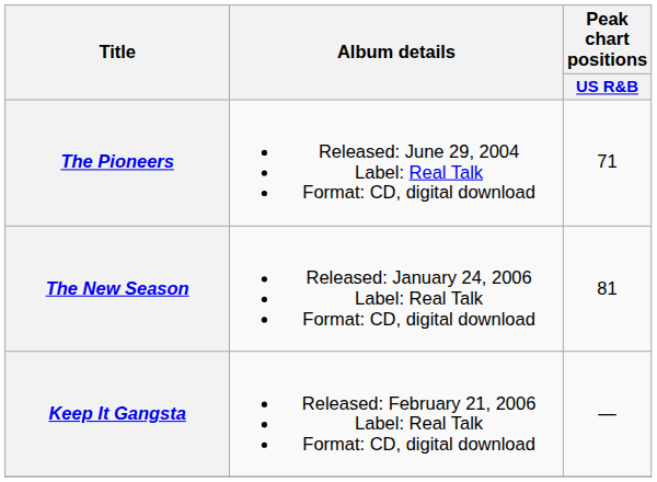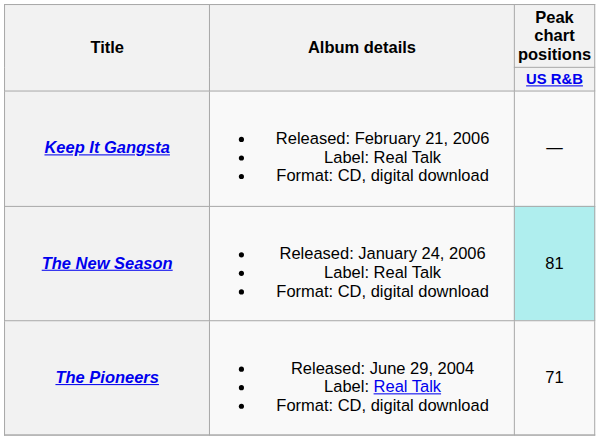 <table class="wikitable plainrowheaders" style="text-align:center;">
 <tr>
 <th rowspan="2" style="width:12em;">Title</th>
 <th rowspan="2" style="width:18em;">Album details</th>
 <th colspan="1">Peak chart positions</th>
 </tr>
 <tr>
 <th style="width:3em;font-size:90%;"><a href='#'>US R&B</a><br></th>
 </tr>
 <tr>
+<th scope="row"><em><a href='#'>Keep It Gangsta</a></em><br></th>
+<td><br><ul><li>Released: February 21, 2006</li><li>Label: Real Talk</li><li>Format: CD, digital download</li></ul></td>
+<td>—</td>
+</tr>
+<tr>
+<th scope="row"><em><a href='#'>The New Season</a></em><br></th>
+<td><br><ul><li>Released: January 24, 2006</li><li>Label: Real Talk</li><li>Format: CD, digital download</li></ul></td>
+<td style="background: paleturquoise;">81</td>
+</tr>
+<tr>
 <th scope="row"><em><a href='#'>The Pioneers</a></em><br></th>
 <td><br><ul><li>Released: June 29, 2004</li><li>Label: <a href='#'>Real Talk</a></li><li>Format: CD, digital download</li></ul></td>
 <td>71</td>
 </tr>
 <tr>
-<th scope="row"><em><a href='#'>The New Season</a></em><br></th>
-<td><br><ul><li>Released: January 24, 2006</li><li>Label: Real Talk</li><li>Format: CD, digital download</li></ul></td>
-<td>81</td>
-</tr>
-<tr>
-<th scope="row"><em><a href='#'>Keep It Gangsta</a></em><br></th>
-<td><br><ul><li>Released: February 21, 2006</li><li>Label: Real Talk</li><li>Format: CD, digital download</li></ul></td>
-<td>—</td>
-</tr>
-<tr>
 </tr>
 </table>
